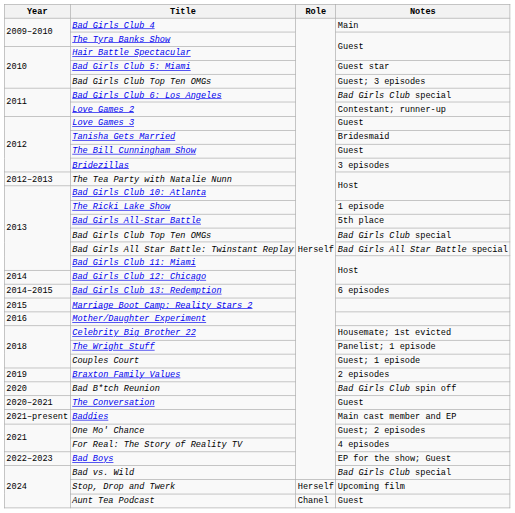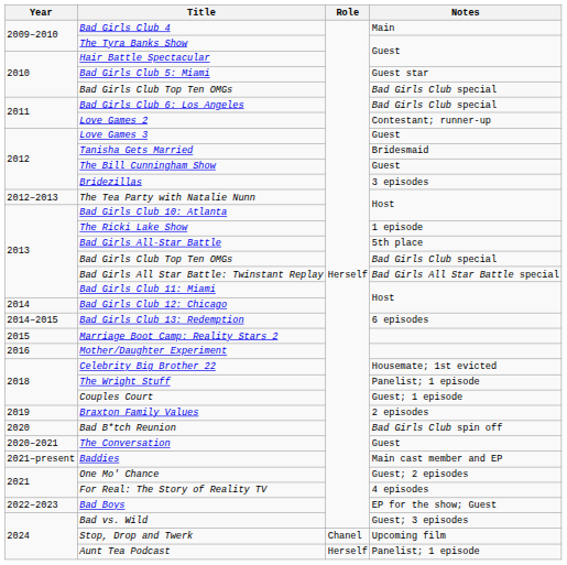 <table class="wikitable sortable">
 <tr>
 <th scope="col">Year</th>
 <th scope="col">Title</th>
 <th scope="col" class="unsortable">Role</th>
 <th scope="col" class="unsortable">Notes</th>
 </tr>
 <tr>
 <td rowspan="2">2009–2010</td>
 <td><em><a href='#'>Bad Girls Club 4</a></em></td>
 <td rowspan="33">Herself</td>
 <td>Main</td>
 </tr>
 <tr>
 <td data-sort-value="Tyra Banks Show, The"><em><a href='#'>The Tyra Banks Show</a></em></td>
 <td rowspan="2">Guest</td>
 </tr>
 <tr>
 <td rowspan="3">2010</td>
 <td><em><a href='#'>Hair Battle Spectacular</a></em></td>
 </tr>
 <tr>
 <td><em><a href='#'>Bad Girls Club 5: Miami</a></em></td>
 <td>Guest star</td>
 </tr>
 <tr>
 <td><em>Bad Girls Club Top Ten OMGs</em></td>
-<td>Guest; 3 episodes</td>
+<td><em>Bad Girls Club</em> special</td>
 </tr>
 <tr>
 <td rowspan="2">2011</td>
 <td><em><a href='#'>Bad Girls Club 6: Los Angeles</a></em></td>
 <td><em>Bad Girls Club</em> special</td>
 </tr>
 <tr>
 <td><em><a href='#'>Love Games 2</a></em></td>
 <td>Contestant; runner-up</td>
 </tr>
 <tr>
 <td rowspan="4">2012</td>
 <td><em><a href='#'>Love Games 3</a></em></td>
 <td>Guest</td>
 </tr>
 <tr>
 <td><em><a href='#'>Tanisha Gets Married</a></em></td>
 <td>Bridesmaid</td>
 </tr>
 <tr>
 <td data-sort-value="Bill Cunningham Show, The"><em><a href='#'>The Bill Cunningham Show</a></em></td>
 <td>Guest</td>
 </tr>
 <tr>
 <td><em><a href='#'>Bridezillas</a></em></td>
 <td>3 episodes</td>
 </tr>
 <tr>
 <td>2012–2013</td>
 <td data-sort-value="Tea Party with Natalie Nunn, The"><em>The Tea Party with Natalie Nunn</em></td>
 <td rowspan="2">Host</td>
 </tr>
 <tr>
 <td rowspan="6">2013</td>
 <td><em><a href='#'>Bad Girls Club 10: Atlanta</a></em></td>
 </tr>
 <tr>
 <td data-sort-value="Ricki Lake, The"><em><a href='#'>The Ricki Lake Show</a></em></td>
 <td>1 episode</td>
 </tr>
 <tr>
 <td><em><a href='#'>Bad Girls All-Star Battle</a></em></td>
 <td>5th place</td>
 </tr>
 <tr>
 <td><em>Bad Girls Club Top Ten OMGs</em></td>
 <td><em>Bad Girls Club</em> special</td>
 </tr>
 <tr>
 <td><em>Bad Girls All Star Battle: Twinstant Replay</em></td>
 <td><em>Bad Girls All Star Battle</em> special</td>
 </tr>
 <tr>
 <td><em><a href='#'>Bad Girls Club 11: Miami</a></em></td>
 <td rowspan="2">Host</td>
 </tr>
 <tr>
 <td>2014</td>
 <td><em><a href='#'>Bad Girls Club 12: Chicago</a></em></td>
 </tr>
 <tr>
 <td>2014–2015</td>
 <td><em><a href='#'>Bad Girls Club 13: Redemption</a></em></td>
 <td>6 episodes</td>
 </tr>
 <tr>
 <td>2015</td>
 <td><em><a href='#'>Marriage Boot Camp: Reality Stars 2</a></em></td>
 <td></td>
 </tr>
 <tr>
 <td>2016</td>
 <td><em><a href='#'>Mother/Daughter Experiment</a></em></td>
 <td></td>
 </tr>
 <tr>
 <td rowspan="3">2018</td>
 <td><em><a href='#'>Celebrity Big Brother 22</a></em></td>
 <td>Housemate; 1st evicted</td>
 </tr>
 <tr>
 <td data-sort-value="Wright Stuff, The"><em><a href='#'>The Wright Stuff</a></em></td>
 <td>Panelist; 1 episode</td>
 </tr>
 <tr>
 <td><em> Couples Court </em></td>
 <td>Guest; 1 episode</td>
 </tr>
 <tr>
 <td>2019</td>
 <td><em> <a href='#'>Braxton Family Values</a> </em></td>
 <td>2 episodes</td>
 </tr>
 <tr>
 <td>2020</td>
 <td><em>Bad B*tch Reunion</em></td>
 <td><em>Bad Girls Club</em> spin off</td>
 </tr>
 <tr>
 <td>2020–2021</td>
 <td data-sort-value="Conversation, The"><em><a href='#'>The Conversation</a></em></td>
 <td>Guest</td>
 </tr>
 <tr>
 <td>2021–present</td>
 <td><em><a href='#'>Baddies</a></em></td>
 <td>Main cast member and EP</td>
 </tr>
 <tr>
 <td rowspan="2">2021</td>
 <td><em>One Mo' Chance</em></td>
 <td>Guest; 2 episodes</td>
 </tr>
 <tr>
 <td><em> For Real: The Story of Reality TV</em></td>
 <td>4 episodes</td>
 </tr>
 <tr>
 <td>2022–2023</td>
 <td><em><a href='#'>Bad Boys</a></em></td>
 <td>EP for the show; Guest</td>
 </tr>
 <tr>
 <td rowspan="3">2024</td>
 <td><em>Bad vs. Wild</em></td>
-<td><em>Bad Girls Club</em> special</td>
+<td>Guest; 3 episodes</td>
 </tr>
 <tr>
 <td><em>Stop, Drop and Twerk</em></td>
-<td>Herself</td>
+<td>Chanel</td>
 <td>Upcoming film</td>
 </tr>
 <tr>
 <td><em>Aunt Tea Podcast</em></td>
-<td>Chanel</td>
-<td>Guest</td>
+<td>Herself</td>
+<td>Panelist; 1 episode</td>
 </tr>
 </table>
